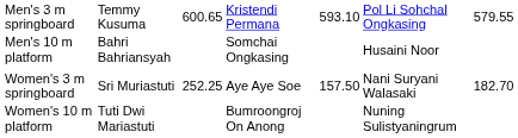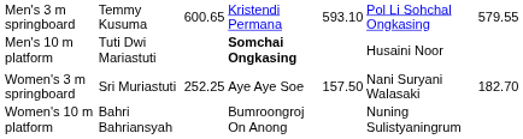 <table>
 <tr>
 <td>Men's 3 m springboard</td>
 <td> Temmy Kusuma</td>
 <td>600.65</td>
 <td> <a href='#'>Kristendi Permana</a></td>
 <td>593.10</td>
 <td> <a href='#'>Pol Li Sohchal Ongkasing</a></td>
 <td>579.55</td>
 </tr>
 <tr>
 <td>Men's 10 m platform</td>
-<td> Bahri Bahriansyah</td>
+<td> Tuti Dwi Mariastuti</td>
 <td></td>
-<td> Somchai Ongkasing</td>
+<td><strong> Somchai Ongkasing</strong></td>
 <td></td>
 <td> Husaini Noor</td>
 <td></td>
 </tr>
 <tr>
 <td></td>
 <td></td>
 <td></td>
 </tr>
 <tr>
 <td>Women's 3 m springboard</td>
 <td> Sri Muriastuti</td>
 <td>252.25</td>
 <td> Aye Aye Soe</td>
 <td>157.50</td>
 <td> Nani Suryani Walasaki</td>
 <td>182.70</td>
 </tr>
 <tr>
 <td>Women's 10 m platform</td>
-<td> Tuti Dwi Mariastuti</td>
+<td> Bahri Bahriansyah</td>
 <td></td>
 <td> Bumroongroj On Anong</td>
 <td></td>
 <td> Nuning Sulistyaningrum</td>
 <td></td>
 </tr>
 </table>
